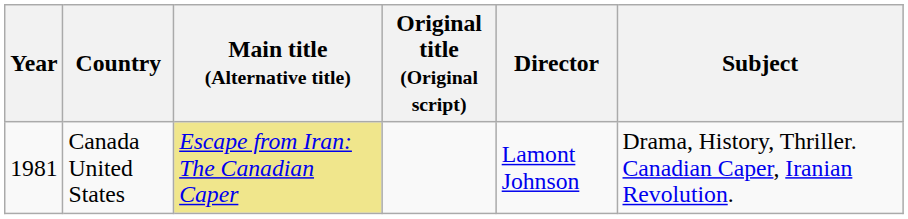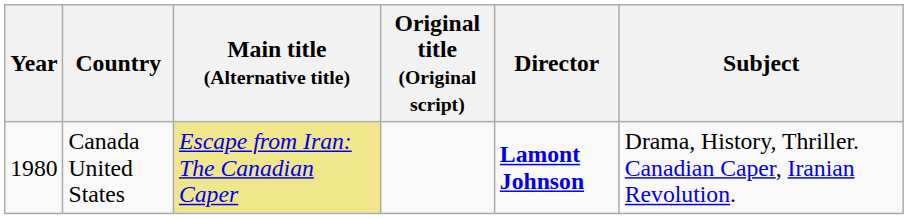 <table class="wikitable sortable">
 <tr>
 <th>Year</th>
 <th>Country</th>
 <th class="unsortable">Main title<br><small>(Alternative title)</small></th>
 <th class="unsortable">Original title<br><small>(Original script)</small></th>
 <th>Director</th>
 <th class="unsortable">Subject</th>
 </tr>
 <tr>
-<td>1981</td>
+<td>1980</td>
 <td>Canada<br>United States</td>
 <td style="background: khaki;"><em><a href='#'>Escape from Iran: The Canadian Caper</a></em></td>
 <td></td>
-<td><a href='#'>Lamont Johnson</a></td>
+<td><strong><a href='#'>Lamont Johnson</a></strong></td>
 <td>Drama, History, Thriller. <a href='#'>Canadian Caper</a>, <a href='#'>Iranian Revolution</a>.</td>
 </tr>
 </table>
